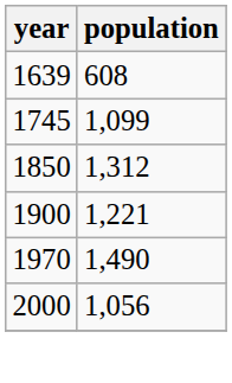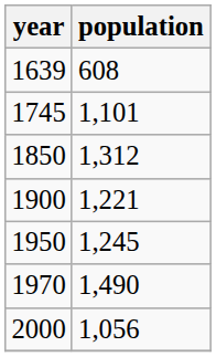 <table class="wikitable">
 <tr>
 <th>year</th>
 <th>population</th>
 </tr>
 <tr>
 <td>1639</td>
 <td>608</td>
 </tr>
 <tr>
 <td>1745</td>
-<td>1,099</td>
+<td>1,101</td>
 </tr>
 <tr>
 <td>1850</td>
 <td>1,312</td>
 </tr>
 <tr>
 <td>1900</td>
 <td>1,221</td>
+</tr>
+<tr>
+<td>1950</td>
+<td>1,245</td>
 </tr>
 <tr>
 <td>1970</td>
 <td>1,490</td>
 </tr>
 <tr>
 <td>2000</td>
 <td>1,056</td>
 </tr>
 <tr>
 </tr>
 </table>
